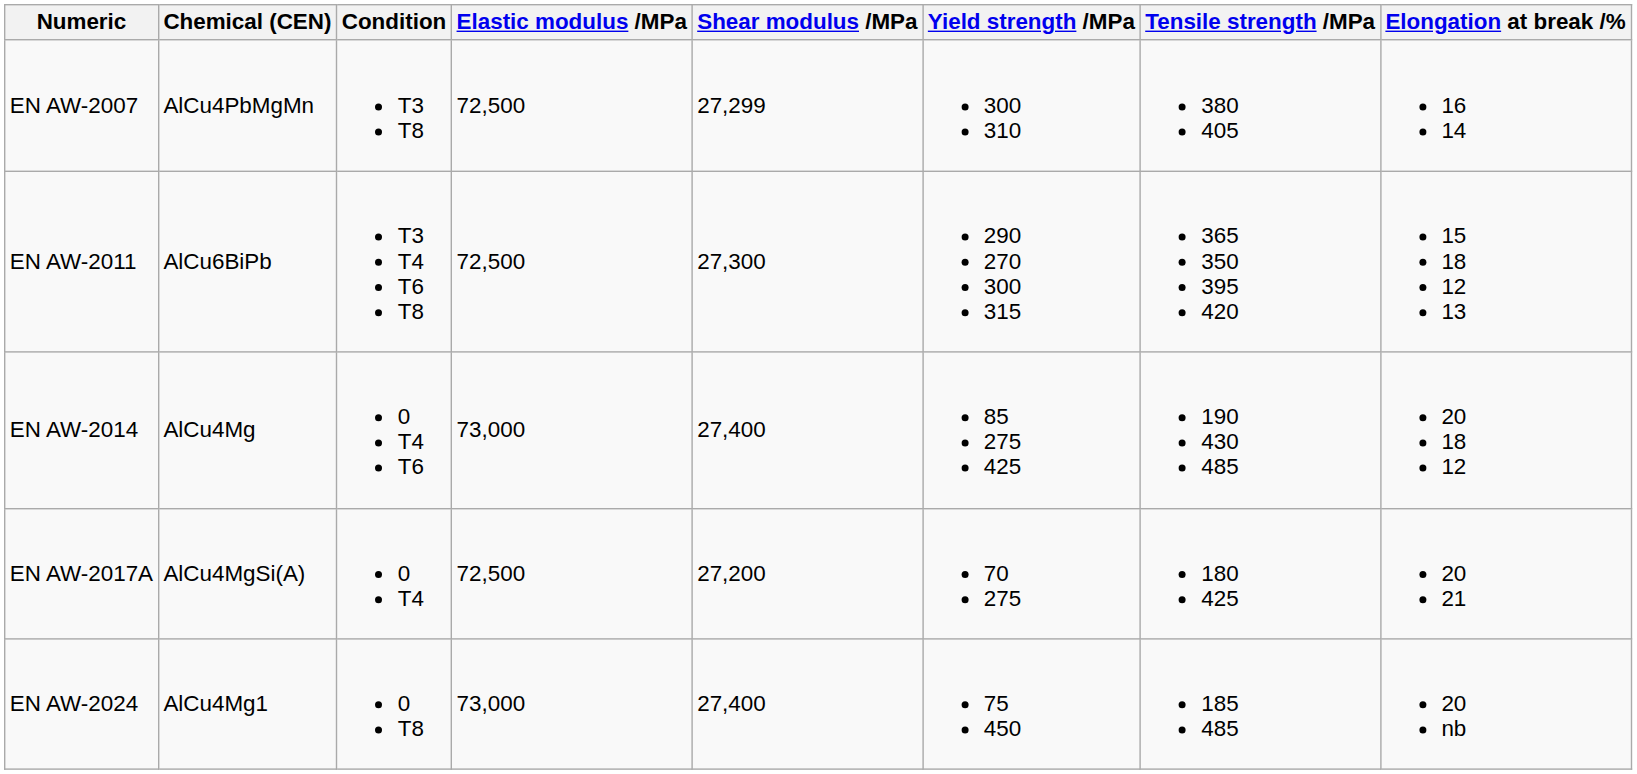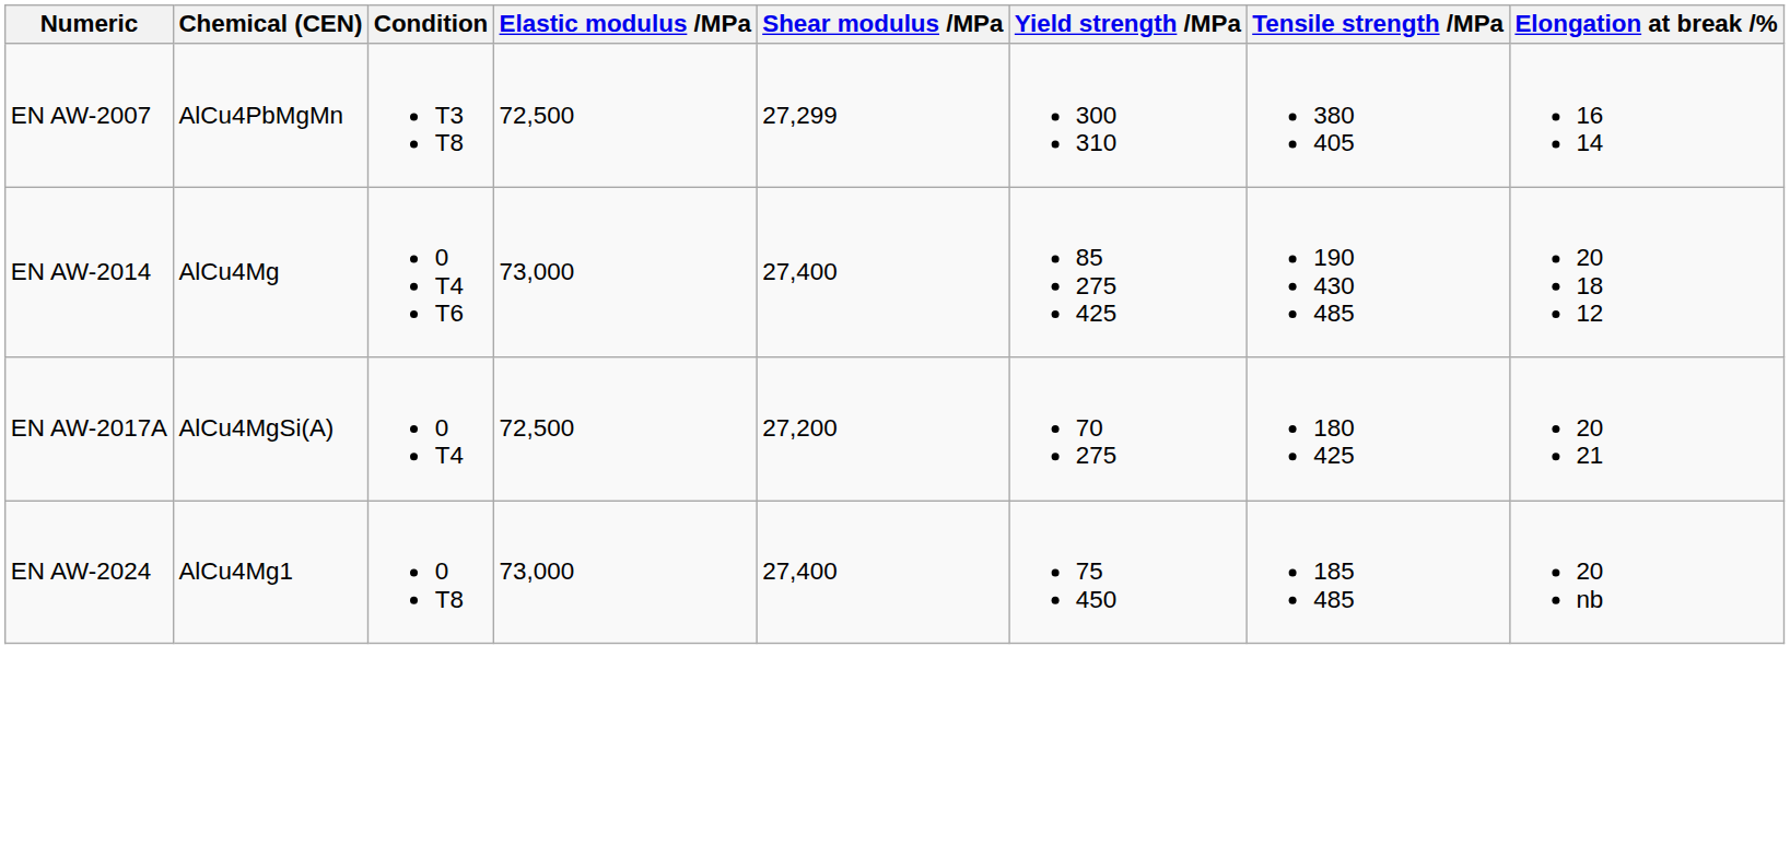 <table class="wikitable">
 <tr>
 <th>Numeric</th>
 <th>Chemical (CEN)</th>
 <th>Condition</th>
 <th><a href='#'>Elastic modulus</a> /MPa</th>
 <th><a href='#'>Shear modulus</a> /MPa</th>
 <th><a href='#'>Yield strength</a> /MPa</th>
 <th><a href='#'>Tensile strength</a> /MPa</th>
 <th><a href='#'>Elongation</a> at break /%</th>
 </tr>
 <tr>
 <td>EN AW-2007</td>
 <td>AlCu4PbMgMn</td>
 <td><br><ul><li>T3</li><li>T8</li></ul></td>
 <td>72,500</td>
 <td>27,299</td>
 <td><br><ul><li>300</li><li>310</li></ul></td>
 <td><br><ul><li>380</li><li>405</li></ul></td>
 <td><br><ul><li>16</li><li>14</li></ul></td>
-</tr>
-<tr>
-<td>EN AW-2011</td>
-<td>AlCu6BiPb</td>
-<td><br><ul><li>T3</li><li>T4</li><li>T6</li><li>T8</li></ul></td>
-<td>72,500</td>
-<td>27,300</td>
-<td><br><ul><li>290</li><li>270</li><li>300</li><li>315</li></ul></td>
-<td><br><ul><li>365</li><li>350</li><li>395</li><li>420</li></ul></td>
-<td><br><ul><li>15</li><li>18</li><li>12</li><li>13</li></ul></td>
 </tr>
 <tr>
 <td>EN AW-2014</td>
 <td>AlCu4Mg</td>
 <td><br><ul><li>0</li><li>T4</li><li>T6</li></ul></td>
 <td>73,000</td>
 <td>27,400</td>
 <td><br><ul><li>85</li><li>275</li><li>425</li></ul></td>
 <td><br><ul><li>190</li><li>430</li><li>485</li></ul></td>
 <td><br><ul><li>20</li><li>18</li><li>12</li></ul></td>
 </tr>
 <tr>
 <td>EN AW-2017A</td>
 <td>AlCu4MgSi(A)</td>
 <td><br><ul><li>0</li><li>T4</li></ul></td>
 <td>72,500</td>
 <td>27,200</td>
 <td><br><ul><li>70</li><li>275</li></ul></td>
 <td><br><ul><li>180</li><li>425</li></ul></td>
 <td><br><ul><li>20</li><li>21</li></ul></td>
 </tr>
 <tr>
 <td>EN AW-2024</td>
 <td>AlCu4Mg1</td>
 <td><br><ul><li>0</li><li>T8</li></ul></td>
 <td>73,000</td>
 <td>27,400</td>
 <td><br><ul><li>75</li><li>450</li></ul></td>
 <td><br><ul><li>185</li><li>485</li></ul></td>
 <td><br><ul><li>20</li><li>nb</li></ul></td>
 </tr>
 </table>
